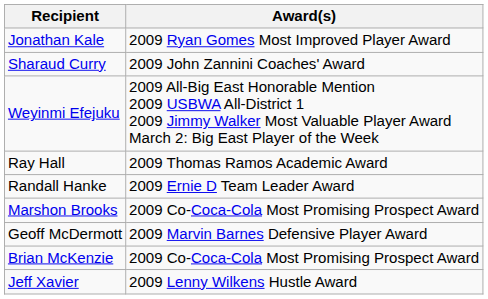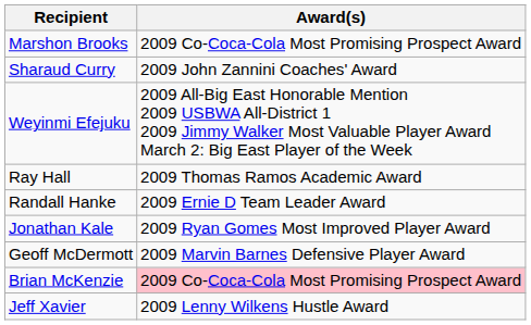 <table class="wikitable">
 <tr>
 <th>Recipient</th>
 <th>Award(s)</th>
 </tr>
 <tr>
-<td><a href='#'>Jonathan Kale</a></td>
-<td>2009 <a href='#'>Ryan Gomes</a> Most Improved Player Award</td>
+<td><a href='#'>Marshon Brooks</a></td>
+<td>2009 Co-<a href='#'>Coca-Cola</a> Most Promising Prospect Award</td>
 </tr>
 <tr>
 <td><a href='#'>Sharaud Curry</a></td>
 <td>2009 John Zannini Coaches' Award</td>
 </tr>
 <tr>
 <td><a href='#'>Weyinmi Efejuku</a></td>
 <td>2009 All-Big East Honorable Mention<br>2009 <a href='#'>USBWA</a> All-District 1<br>2009 <a href='#'>Jimmy Walker</a> Most Valuable Player Award<br>March 2: Big East Player of the Week</td>
 </tr>
 <tr>
 <td>Ray Hall</td>
 <td>2009 Thomas Ramos Academic Award</td>
 </tr>
 <tr>
 <td>Randall Hanke</td>
 <td>2009 <a href='#'>Ernie D</a> Team Leader Award</td>
 </tr>
 <tr>
-<td><a href='#'>Marshon Brooks</a></td>
-<td>2009 Co-<a href='#'>Coca-Cola</a> Most Promising Prospect Award</td>
+<td><a href='#'>Jonathan Kale</a></td>
+<td>2009 <a href='#'>Ryan Gomes</a> Most Improved Player Award</td>
 </tr>
 <tr>
 <td>Geoff McDermott</td>
 <td>2009 <a href='#'>Marvin Barnes</a> Defensive Player Award</td>
 </tr>
 <tr>
 <td><a href='#'>Brian McKenzie</a></td>
-<td>2009 Co-<a href='#'>Coca-Cola</a> Most Promising Prospect Award</td>
+<td style="background: pink;">2009 Co-<a href='#'>Coca-Cola</a> Most Promising Prospect Award</td>
 </tr>
 <tr>
 <td><a href='#'>Jeff Xavier</a></td>
 <td>2009 <a href='#'>Lenny Wilkens</a> Hustle Award</td>
 </tr>
 </table>
